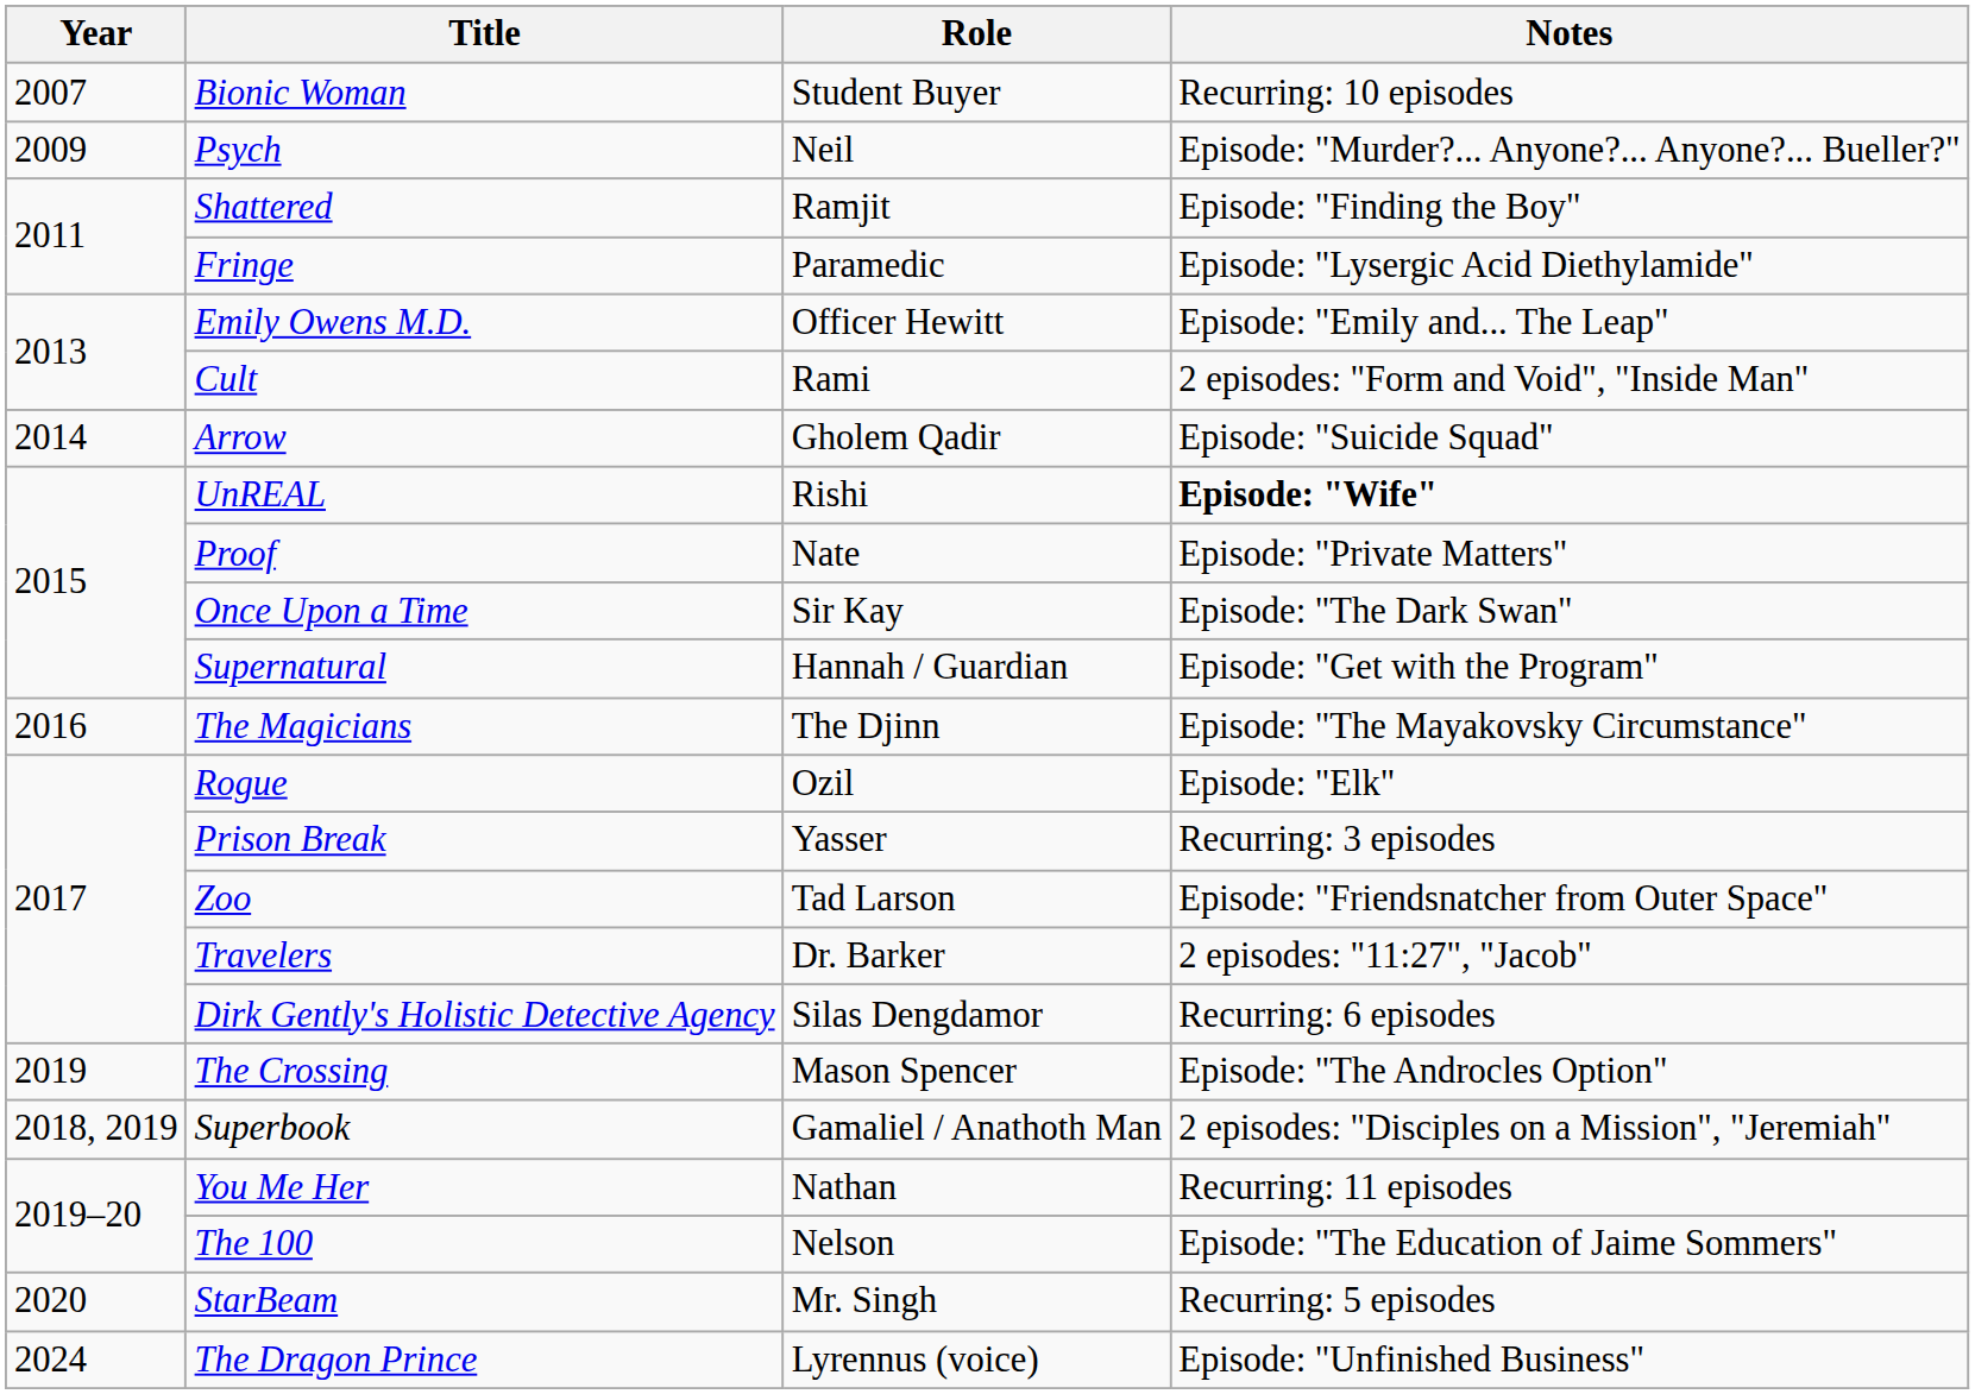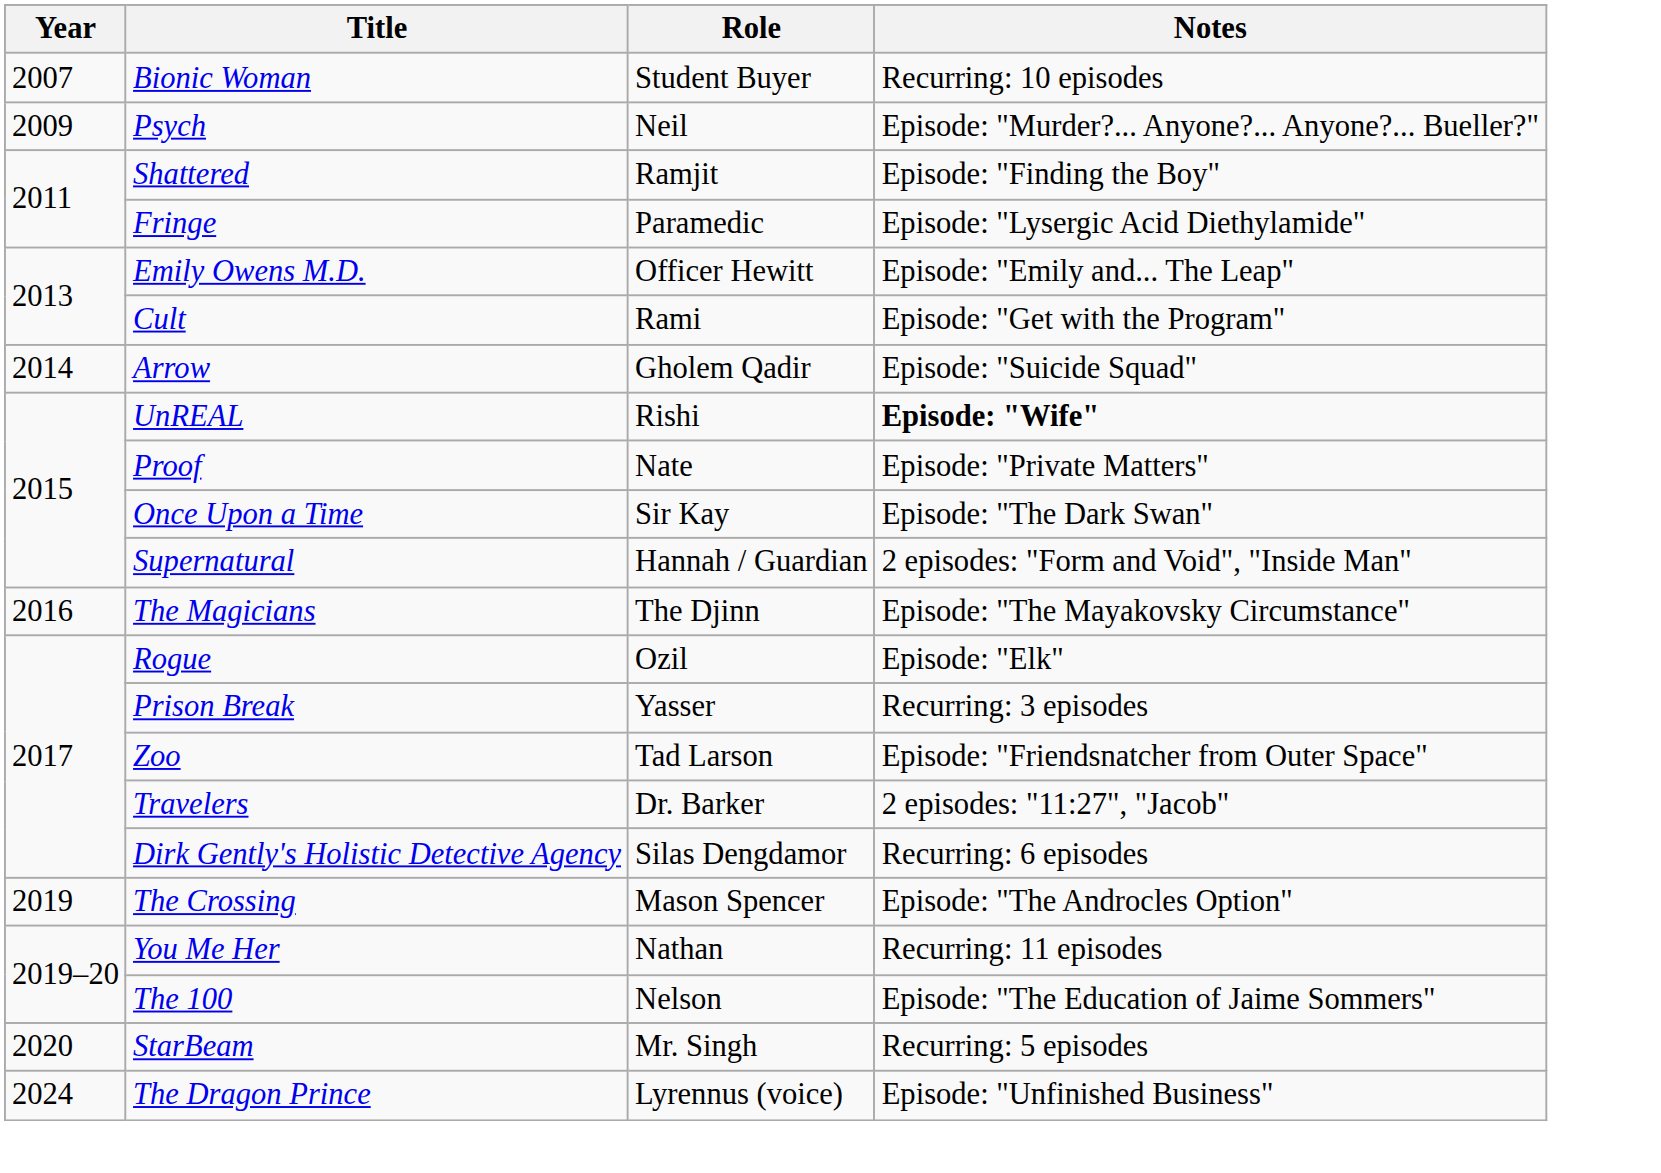 <table class="wikitable">
 <tr>
 <th>Year</th>
 <th>Title</th>
 <th>Role</th>
 <th>Notes</th>
 </tr>
 <tr>
 <td>2007</td>
 <td><em><a href='#'>Bionic Woman</a></em></td>
 <td>Student Buyer</td>
 <td>Recurring: 10 episodes</td>
 </tr>
 <tr>
 <td>2009</td>
 <td><em><a href='#'>Psych</a></em></td>
 <td>Neil</td>
 <td>Episode: "Murder?... Anyone?... Anyone?... Bueller?"</td>
 </tr>
 <tr>
 <td rowspan="2">2011</td>
 <td><em><a href='#'>Shattered</a></em></td>
 <td>Ramjit</td>
 <td>Episode: "Finding the Boy"</td>
 </tr>
 <tr>
 <td><em><a href='#'>Fringe</a></em></td>
 <td>Paramedic</td>
 <td>Episode: "Lysergic Acid Diethylamide"</td>
 </tr>
 <tr>
 <td rowspan="2">2013</td>
 <td><em><a href='#'>Emily Owens M.D.</a></em></td>
 <td>Officer Hewitt</td>
 <td>Episode: "Emily and... The Leap"</td>
 </tr>
 <tr>
 <td><em><a href='#'>Cult</a></em></td>
 <td>Rami</td>
-<td>2 episodes: "Form and Void", "Inside Man"</td>
+<td>Episode: "Get with the Program"</td>
 </tr>
 <tr>
 <td>2014</td>
 <td><em><a href='#'>Arrow</a></em></td>
 <td>Gholem Qadir</td>
 <td>Episode: "Suicide Squad"</td>
 </tr>
 <tr>
 <td rowspan="4">2015</td>
 <td><em><a href='#'>UnREAL</a></em></td>
 <td>Rishi</td>
 <td><strong>Episode: "Wife"</strong></td>
 </tr>
 <tr>
 <td><em><a href='#'>Proof</a></em></td>
 <td>Nate</td>
 <td>Episode: "Private Matters"</td>
 </tr>
 <tr>
 <td><em><a href='#'>Once Upon a Time</a></em></td>
 <td>Sir Kay</td>
 <td>Episode: "The Dark Swan"</td>
 </tr>
 <tr>
 <td><em><a href='#'>Supernatural</a></em></td>
 <td>Hannah / Guardian</td>
-<td>Episode: "Get with the Program"</td>
+<td>2 episodes: "Form and Void", "Inside Man"</td>
 </tr>
 <tr>
 <td>2016</td>
 <td><em><a href='#'>The Magicians</a></em></td>
 <td>The Djinn</td>
 <td>Episode: "The Mayakovsky Circumstance"</td>
 </tr>
 <tr>
 <td rowspan="5">2017</td>
 <td><em><a href='#'>Rogue</a></em></td>
 <td>Ozil</td>
 <td>Episode: "Elk"</td>
 </tr>
 <tr>
 <td><em><a href='#'>Prison Break</a></em></td>
 <td>Yasser</td>
 <td>Recurring: 3 episodes</td>
 </tr>
 <tr>
 <td><em><a href='#'>Zoo</a></em></td>
 <td>Tad Larson</td>
 <td>Episode: "Friendsnatcher from Outer Space"</td>
 </tr>
 <tr>
 <td><em><a href='#'>Travelers</a></em></td>
 <td>Dr. Barker</td>
 <td>2 episodes: "11:27", "Jacob"</td>
 </tr>
 <tr>
 <td><em><a href='#'>Dirk Gently's Holistic Detective Agency</a></em></td>
 <td>Silas Dengdamor</td>
 <td>Recurring: 6 episodes</td>
 </tr>
 <tr>
 <td>2019</td>
 <td><em><a href='#'>The Crossing</a></em></td>
 <td>Mason Spencer</td>
 <td>Episode: "The Androcles Option"</td>
 </tr>
 <tr>
-<td>2018, 2019</td>
-<td><em>Superbook</em></td>
-<td>Gamaliel / Anathoth Man</td>
-<td>2 episodes: "Disciples on a Mission", "Jeremiah"</td>
-</tr>
-<tr>
 <td rowspan="2">2019–20</td>
 <td><em><a href='#'>You Me Her</a></em></td>
 <td>Nathan</td>
 <td>Recurring: 11 episodes</td>
 </tr>
 <tr>
 <td><em><a href='#'>The 100</a></em></td>
 <td>Nelson</td>
 <td>Episode: "The Education of Jaime Sommers"</td>
 </tr>
 <tr>
 <td>2020</td>
 <td><em><a href='#'>StarBeam</a></em></td>
 <td>Mr. Singh</td>
 <td>Recurring: 5 episodes</td>
 </tr>
 <tr>
 <td>2024</td>
 <td><em><a href='#'>The Dragon Prince</a></em></td>
 <td>Lyrennus (voice)</td>
 <td>Episode: "Unfinished Business"</td>
 </tr>
 </table>
